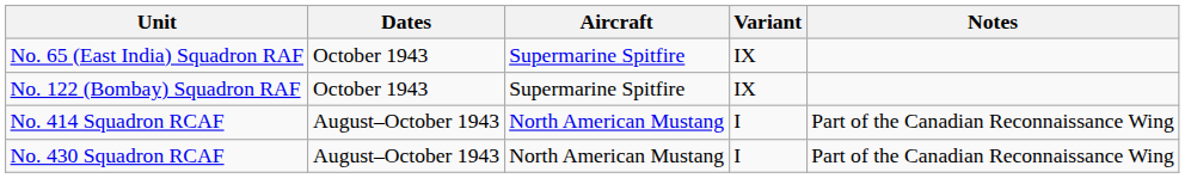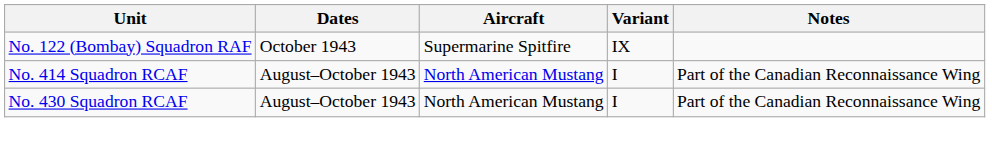 <table class="wikitable">
 <tr>
 <th>Unit</th>
 <th>Dates</th>
 <th>Aircraft</th>
 <th>Variant</th>
 <th>Notes</th>
-</tr>
-<tr>
-<td><a href='#'>No. 65 (East India) Squadron RAF</a></td>
-<td>October 1943</td>
-<td><a href='#'>Supermarine Spitfire</a></td>
-<td>IX</td>
-<td></td>
 </tr>
 <tr>
 <td><a href='#'>No. 122 (Bombay) Squadron RAF</a></td>
 <td>October 1943</td>
 <td>Supermarine Spitfire</td>
 <td>IX</td>
 <td></td>
 </tr>
 <tr>
 <td><a href='#'>No. 414 Squadron RCAF</a></td>
 <td>August–October 1943</td>
 <td><a href='#'>North American Mustang</a></td>
 <td>I</td>
 <td>Part of the Canadian Reconnaissance Wing</td>
 </tr>
 <tr>
 <td><a href='#'>No. 430 Squadron RCAF</a></td>
 <td>August–October 1943</td>
 <td>North American Mustang</td>
 <td>I</td>
 <td>Part of the Canadian Reconnaissance Wing</td>
 </tr>
 </table>
